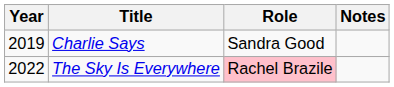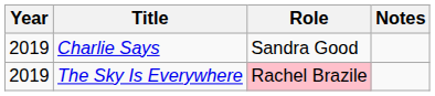 <table class="wikitable sortable">
 <tr>
 <th>Year</th>
 <th>Title</th>
 <th>Role</th>
 <th>Notes</th>
 </tr>
 <tr>
 <td>2019</td>
 <td><em><a href='#'>Charlie Says</a></em></td>
 <td>Sandra Good</td>
 <td></td>
 </tr>
 <tr>
-<td>2022</td>
+<td>2019</td>
 <td><em><a href='#'>The Sky Is Everywhere</a></em></td>
 <td style="background: pink;">Rachel Brazile</td>
 <td></td>
 </tr>
 </table>
